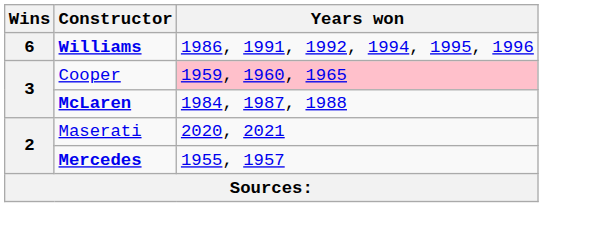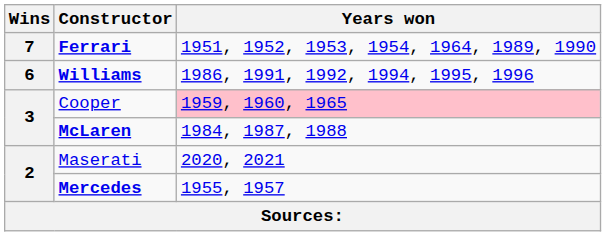 <table class="wikitable">
 <tr>
 <th>Wins</th>
 <th>Constructor</th>
 <th>Years won</th>
+</tr>
+<tr>
+<th>7</th>
+<td> <strong><a href='#'>Ferrari</a></strong></td>
+<td><span><a href='#'>1951</a>, <a href='#'>1952</a>, <a href='#'>1953</a>, <a href='#'>1954</a>, <a href='#'>1964</a>,</span> <a href='#'>1989</a>, <a href='#'>1990</a></td>
 </tr>
 <tr>
 <th>6</th>
 <td> <strong><a href='#'>Williams</a></strong></td>
 <td><a href='#'>1986</a>, <a href='#'>1991</a>, <a href='#'>1992</a>, <a href='#'>1994</a>, <a href='#'>1995</a>, <a href='#'>1996</a></td>
 </tr>
 <tr>
 <th rowspan="2">3</th>
 <td> <a href='#'>Cooper</a></td>
 <td style="background: pink;"><a href='#'>1959</a>, <a href='#'>1960</a>,<span> <a href='#'>1965</a></span></td>
 </tr>
 <tr>
 <td> <strong><a href='#'>McLaren</a></strong></td>
 <td><a href='#'>1984</a>, <a href='#'>1987</a>, <a href='#'>1988</a></td>
 </tr>
 <tr>
 <th rowspan="2">2</th>
 <td> <a href='#'>Maserati</a></td>
 <td><a href='#'>2020</a>, <a href='#'>2021</a></td>
 </tr>
 <tr>
 <td> <strong><a href='#'>Mercedes</a></strong></td>
 <td><span><a href='#'>1955</a>, <a href='#'>1957</a></span></td>
 </tr>
 <tr>
 <th colspan="3">Sources:</th>
 </tr>
 </table>
